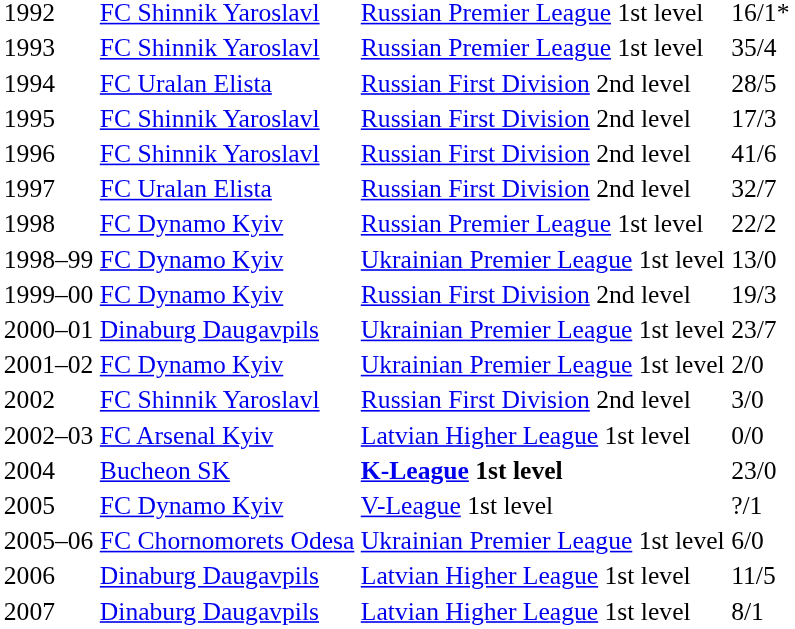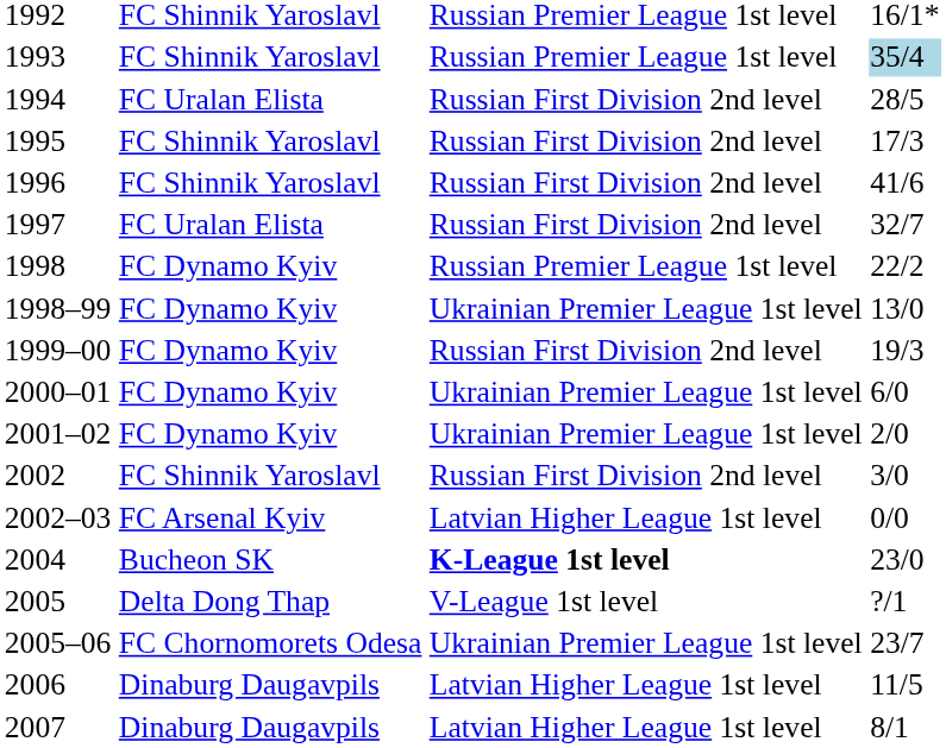 <table>
 <tr>
 <td>1992</td>
 <td><a href='#'>FC Shinnik Yaroslavl</a></td>
 <td><a href='#'>Russian Premier League</a> 1st level</td>
 <td>16/1*</td>
 </tr>
 <tr>
 <td>1993</td>
 <td><a href='#'>FC Shinnik Yaroslavl</a></td>
 <td><a href='#'>Russian Premier League</a> 1st level</td>
-<td>35/4</td>
+<td style="background: lightblue;">35/4</td>
 </tr>
 <tr>
 <td>1994</td>
 <td><a href='#'>FC Uralan Elista</a></td>
 <td><a href='#'>Russian First Division</a> 2nd level</td>
 <td>28/5</td>
 </tr>
 <tr>
 <td>1995</td>
 <td><a href='#'>FC Shinnik Yaroslavl</a></td>
 <td><a href='#'>Russian First Division</a> 2nd level</td>
 <td>17/3</td>
 </tr>
 <tr>
 <td>1996</td>
 <td><a href='#'>FC Shinnik Yaroslavl</a></td>
 <td><a href='#'>Russian First Division</a> 2nd level</td>
 <td>41/6</td>
 </tr>
 <tr>
 <td>1997</td>
 <td><a href='#'>FC Uralan Elista</a></td>
 <td><a href='#'>Russian First Division</a> 2nd level</td>
 <td>32/7</td>
 </tr>
 <tr>
 <td>1998</td>
 <td><a href='#'>FC Dynamo Kyiv</a></td>
 <td><a href='#'>Russian Premier League</a> 1st level</td>
 <td>22/2</td>
 </tr>
 <tr>
 <td>1998–99</td>
 <td><a href='#'>FC Dynamo Kyiv</a></td>
 <td><a href='#'>Ukrainian Premier League</a> 1st level</td>
 <td>13/0</td>
 </tr>
 <tr>
 <td>1999–00</td>
 <td><a href='#'>FC Dynamo Kyiv</a></td>
 <td><a href='#'>Russian First Division</a> 2nd level</td>
 <td>19/3</td>
 </tr>
 <tr>
 <td>2000–01</td>
-<td><a href='#'>Dinaburg Daugavpils</a></td>
+<td><a href='#'>FC Dynamo Kyiv</a></td>
 <td><a href='#'>Ukrainian Premier League</a> 1st level</td>
-<td>23/7</td>
+<td>6/0</td>
 </tr>
 <tr>
 <td>2001–02</td>
 <td><a href='#'>FC Dynamo Kyiv</a></td>
 <td><a href='#'>Ukrainian Premier League</a> 1st level</td>
 <td>2/0</td>
 </tr>
 <tr>
 <td>2002</td>
 <td><a href='#'>FC Shinnik Yaroslavl</a></td>
 <td><a href='#'>Russian First Division</a> 2nd level</td>
 <td>3/0</td>
 </tr>
 <tr>
 <td>2002–03</td>
 <td><a href='#'>FC Arsenal Kyiv</a></td>
 <td><a href='#'>Latvian Higher League</a> 1st level</td>
 <td>0/0</td>
 </tr>
 <tr>
 <td>2004</td>
 <td><a href='#'>Bucheon SK</a></td>
 <td><strong><a href='#'>K-League</a> 1st level</strong></td>
 <td>23/0</td>
 </tr>
 <tr>
 <td>2005</td>
-<td><a href='#'>FC Dynamo Kyiv</a></td>
+<td><a href='#'>Delta Dong Thap</a></td>
 <td><a href='#'>V-League</a> 1st level</td>
 <td>?/1</td>
 </tr>
 <tr>
 <td>2005–06</td>
 <td><a href='#'>FC Chornomorets Odesa</a></td>
 <td><a href='#'>Ukrainian Premier League</a> 1st level</td>
-<td>6/0</td>
+<td>23/7</td>
 </tr>
 <tr>
 <td>2006</td>
 <td><a href='#'>Dinaburg Daugavpils</a></td>
 <td><a href='#'>Latvian Higher League</a> 1st level</td>
 <td>11/5</td>
 </tr>
 <tr>
 <td>2007</td>
 <td><a href='#'>Dinaburg Daugavpils</a></td>
 <td><a href='#'>Latvian Higher League</a> 1st level</td>
 <td>8/1</td>
 </tr>
 </table>
